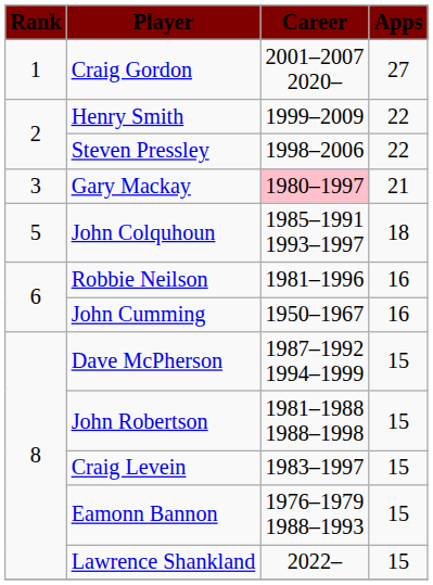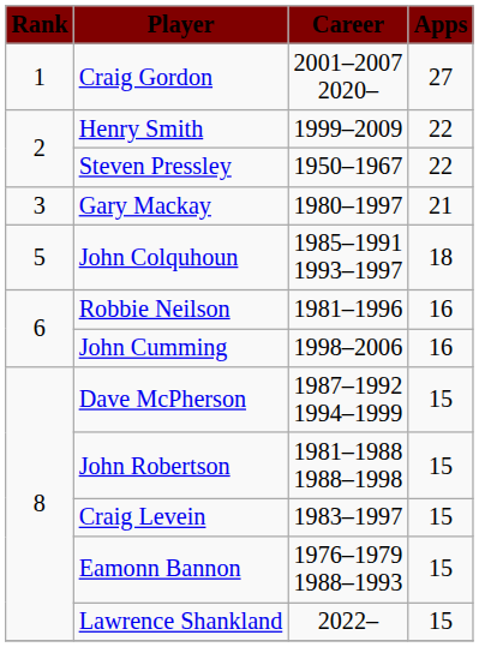 <table class="wikitable" style="text-align:center">
 <tr>
 <th scope="col" style="background-color:maroon"><span>Rank</span></th>
 <th scope="col" style="background-color:maroon"><span>Player</span></th>
 <th scope="col" style="background-color:maroon"><span>Career</span></th>
 <th scope="col" style="background-color:maroon"><span>Apps</span></th>
 </tr>
 <tr>
 <td rowspan="">1</td>
 <td align=left> <a href='#'>Craig Gordon</a></td>
 <td>2001–2007<br>2020–</td>
 <td>27</td>
 </tr>
 <tr>
 <td rowspan="2">2</td>
 <td align=left> <a href='#'>Henry Smith</a></td>
 <td>1999–2009</td>
 <td>22</td>
 </tr>
 <tr>
 <td align=left> <a href='#'>Steven Pressley</a></td>
-<td>1998–2006</td>
+<td>1950–1967</td>
 <td>22</td>
 </tr>
 <tr>
 <td>3</td>
 <td align=left> <a href='#'>Gary Mackay</a></td>
-<td style="background: pink;">1980–1997</td>
+<td>1980–1997</td>
 <td>21</td>
 </tr>
 <tr>
 <td>5</td>
 <td align=left> <a href='#'>John Colquhoun</a></td>
 <td>1985–1991<br>1993–1997</td>
 <td>18</td>
 </tr>
 <tr>
 <td rowspan="2">6</td>
 <td align=left> <a href='#'>Robbie Neilson</a></td>
 <td>1981–1996</td>
 <td>16</td>
 </tr>
 <tr>
 <td align=left> <a href='#'>John Cumming</a></td>
-<td>1950–1967</td>
+<td>1998–2006</td>
 <td>16</td>
 </tr>
 <tr>
 <td rowspan="5">8</td>
 <td align=left> <a href='#'>Dave McPherson</a></td>
 <td>1987–1992<br>1994–1999</td>
 <td>15</td>
 </tr>
 <tr>
 <td align=left> <a href='#'>John Robertson</a></td>
 <td>1981–1988<br>1988–1998</td>
 <td>15</td>
 </tr>
 <tr>
 <td align=left> <a href='#'>Craig Levein</a></td>
 <td>1983–1997</td>
 <td>15</td>
 </tr>
 <tr>
 <td align=left> <a href='#'>Eamonn Bannon</a></td>
 <td>1976–1979<br>1988–1993</td>
 <td>15</td>
 </tr>
 <tr>
 <td align=left> <a href='#'>Lawrence Shankland</a></td>
 <td>2022–</td>
 <td>15</td>
 </tr>
 <tr>
 </tr>
 </table>
